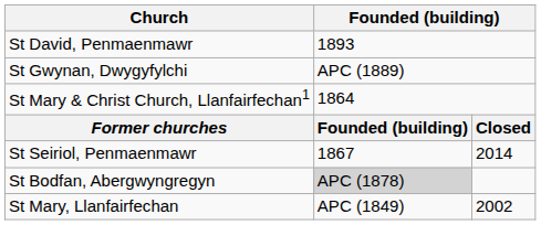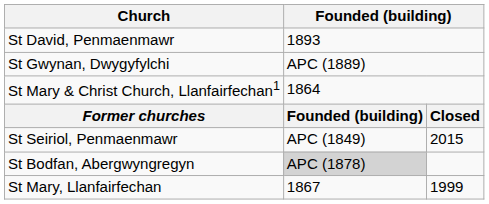 <table class="wikitable">
 <tr>
 <th>Church</th>
 <th colspan="2">Founded (building)</th>
 </tr>
 <tr>
 <td>St David, Penmaenmawr</td>
 <td colspan="2">1893</td>
 </tr>
 <tr>
 <td>St Gwynan, Dwygyfylchi</td>
 <td colspan="2">APC (1889)</td>
 </tr>
 <tr>
 <td>St Mary & Christ Church, Llanfairfechan<sup>1</sup></td>
 <td colspan="2">1864</td>
 </tr>
 <tr>
 <th><em>Former churches</em></th>
 <th>Founded (building)</th>
 <th>Closed</th>
 </tr>
 <tr>
 <td>St Seiriol, Penmaenmawr</td>
-<td>1867</td>
-<td>2014</td>
+<td>APC (1849)</td>
+<td>2015</td>
 </tr>
 <tr>
 <td>St Bodfan, Abergwyngregyn</td>
 <td style="background: lightgrey;">APC (1878)</td>
 <td></td>
 </tr>
 <tr>
 <td>St Mary, Llanfairfechan</td>
-<td>APC (1849)</td>
-<td>2002</td>
+<td>1867</td>
+<td>1999</td>
 </tr>
 </table>
